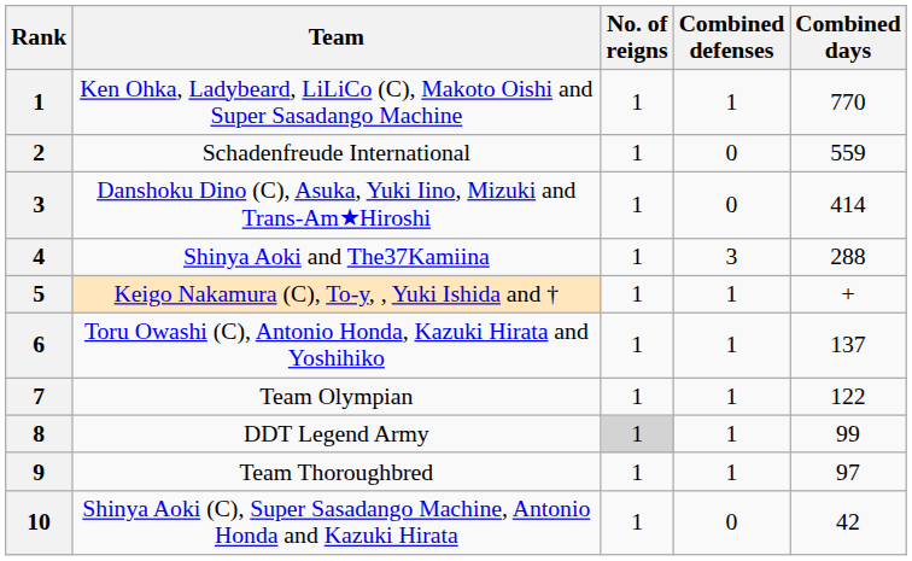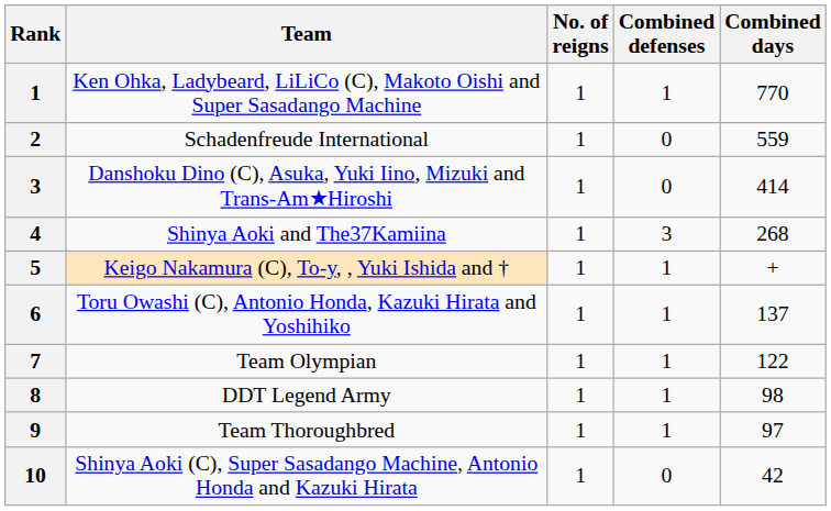 <table class="wikitable sortable" style="text-align: center">
 <tr>
 <th>Rank</th>
 <th>Team</th>
 <th>No. of<br>reigns</th>
 <th>Combined<br>defenses</th>
 <th>Combined<br>days</th>
 </tr>
 <tr>
 <th>1</th>
 <td><a href='#'>Ken Ohka</a>, <a href='#'>Ladybeard</a>, <a href='#'>LiLiCo</a> (C), <a href='#'>Makoto Oishi</a> and <a href='#'>Super Sasadango Machine</a></td>
 <td>1</td>
 <td>1</td>
 <td>770</td>
 </tr>
 <tr>
 <th>2</th>
 <td>Schadenfreude International<br></td>
 <td>1</td>
 <td>0</td>
 <td>559</td>
 </tr>
 <tr>
 <th>3</th>
 <td><a href='#'>Danshoku Dino</a> (C), <a href='#'>Asuka</a>, <a href='#'>Yuki Iino</a>, <a href='#'>Mizuki</a> and <a href='#'>Trans-Am★Hiroshi</a></td>
 <td>1</td>
 <td>0</td>
 <td>414</td>
 </tr>
 <tr>
 <th>4</th>
 <td><a href='#'>Shinya Aoki</a> and <a href='#'>The37Kamiina</a><br></td>
 <td>1</td>
 <td>3</td>
-<td>288</td>
+<td>268</td>
 </tr>
 <tr>
 <th>5</th>
 <td style="background-color: #ffe6bd"><a href='#'>Keigo Nakamura</a> (C), <a href='#'>To-y</a>, , <a href='#'>Yuki Ishida</a> and  †</td>
 <td>1</td>
 <td>1</td>
 <td>+</td>
 </tr>
 <tr>
 <th>6</th>
 <td><a href='#'>Toru Owashi</a> (C), <a href='#'>Antonio Honda</a>, <a href='#'>Kazuki Hirata</a> and <a href='#'>Yoshihiko</a></td>
 <td>1</td>
 <td>1</td>
 <td>137</td>
 </tr>
 <tr>
 <th>7</th>
 <td>Team Olympian <br></td>
 <td>1</td>
 <td>1</td>
 <td>122</td>
 </tr>
 <tr>
 <th>8</th>
 <td>DDT Legend Army<br></td>
-<td style="background: lightgrey;">1</td>
 <td>1</td>
-<td>99</td>
+<td>1</td>
+<td>98</td>
 </tr>
 <tr>
 <th>9</th>
 <td>Team Thoroughbred<br></td>
 <td>1</td>
 <td>1</td>
 <td>97</td>
 </tr>
 <tr>
 <th>10</th>
 <td><a href='#'>Shinya Aoki</a> (C), <a href='#'>Super Sasadango Machine</a>, <a href='#'>Antonio Honda</a> and <a href='#'>Kazuki Hirata</a></td>
 <td>1</td>
 <td>0</td>
 <td>42</td>
 </tr>
 </table>
